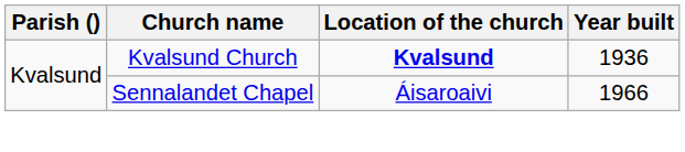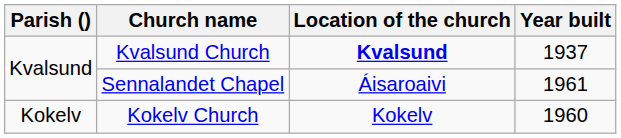 <table class="wikitable" style="text-align:center">
 <tr>
 <th>Parish ()</th>
 <th>Church name</th>
 <th>Location of the church</th>
 <th>Year built</th>
 </tr>
 <tr>
 <td rowspan="2">Kvalsund</td>
 <td><a href='#'>Kvalsund Church</a></td>
 <td><strong><a href='#'>Kvalsund</a></strong></td>
-<td>1936</td>
+<td>1937</td>
 </tr>
 <tr>
 <td><a href='#'>Sennalandet Chapel</a></td>
 <td><a href='#'>Áisaroaivi</a></td>
-<td>1966</td>
+<td>1961</td>
+</tr>
+<tr>
+<td>Kokelv</td>
+<td><a href='#'>Kokelv Church</a></td>
+<td><a href='#'>Kokelv</a></td>
+<td>1960</td>
 </tr>
 </table>
